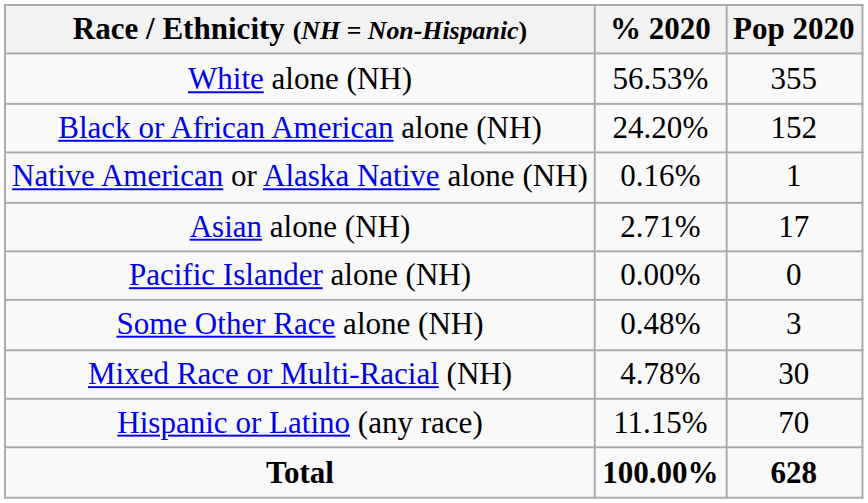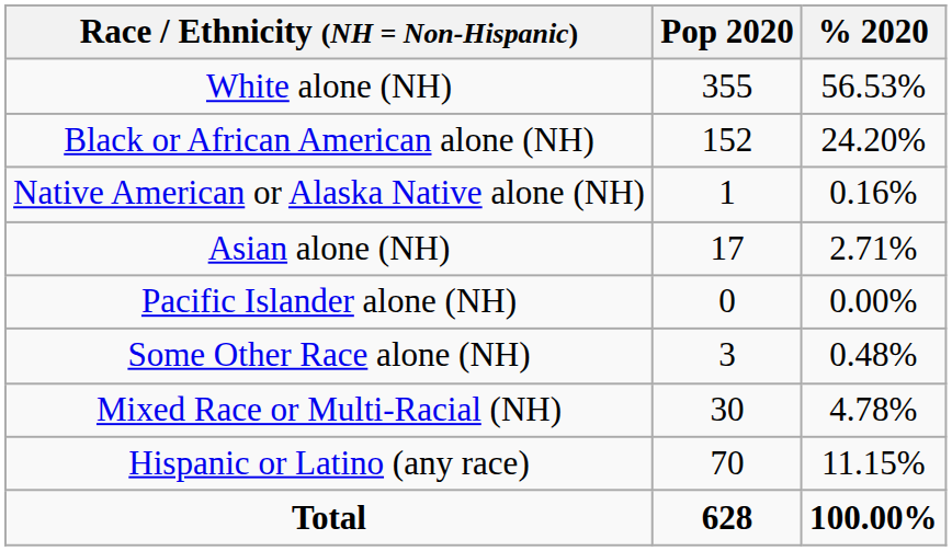 <table class="wikitable" style="text-align:center;">
 <tr>
 <th>Race / Ethnicity <small>(<em>NH = Non-Hispanic</em>)</small></th>
+<th>Pop 2020</th>
 <th>% 2020</th>
-<th>Pop 2020</th>
 </tr>
 <tr>
 <td><a href='#'>White</a> alone (NH)</td>
+<td>355</td>
 <td>56.53%</td>
-<td>355</td>
 </tr>
 <tr>
 <td><a href='#'>Black or African American</a> alone (NH)</td>
+<td>152</td>
 <td>24.20%</td>
-<td>152</td>
 </tr>
 <tr>
 <td><a href='#'>Native American</a> or <a href='#'>Alaska Native</a> alone (NH)</td>
+<td>1</td>
 <td>0.16%</td>
-<td>1</td>
 </tr>
 <tr>
 <td><a href='#'>Asian</a> alone (NH)</td>
+<td>17</td>
 <td>2.71%</td>
-<td>17</td>
 </tr>
 <tr>
 <td><a href='#'>Pacific Islander</a> alone (NH)</td>
+<td>0</td>
 <td>0.00%</td>
-<td>0</td>
 </tr>
 <tr>
 <td><a href='#'>Some Other Race</a> alone (NH)</td>
+<td>3</td>
 <td>0.48%</td>
-<td>3</td>
 </tr>
 <tr>
 <td><a href='#'>Mixed Race or Multi-Racial</a> (NH)</td>
+<td>30</td>
 <td>4.78%</td>
-<td>30</td>
 </tr>
 <tr>
 <td><a href='#'>Hispanic or Latino</a> (any race)</td>
+<td>70</td>
 <td>11.15%</td>
-<td>70</td>
 </tr>
 <tr>
 <td><strong>Total</strong></td>
+<td><strong>628</strong></td>
 <td><strong>100.00%</strong></td>
-<td><strong>628</strong></td>
 </tr>
 </table>
